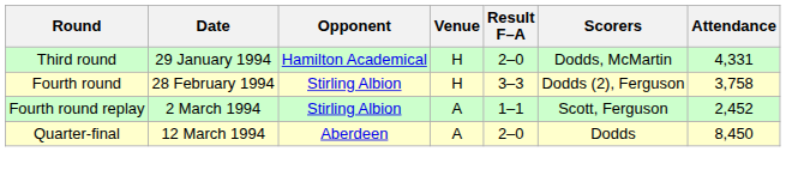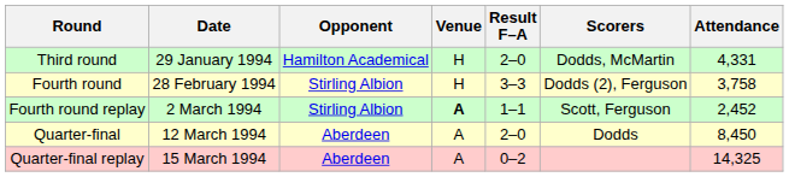 <table class="wikitable sortable" style="text-align:center;">
 <tr>
 <th>Round</th>
 <th>Date</th>
 <th>Opponent</th>
 <th>Venue</th>
 <th>Result<br>F–A</th>
 <th class=unsortable>Scorers</th>
 <th>Attendance</th>
 </tr>
 <tr bgcolor="#CCFFCC">
 <td>Third round</td>
 <td>29 January 1994</td>
 <td><a href='#'>Hamilton Academical</a></td>
 <td>H</td>
 <td>2–0</td>
 <td>Dodds, McMartin</td>
 <td>4,331</td>
 </tr>
 <tr bgcolor="#FFFFCC">
 <td>Fourth round</td>
 <td>28 February 1994</td>
 <td><a href='#'>Stirling Albion</a></td>
 <td>H</td>
 <td>3–3</td>
 <td>Dodds (2), Ferguson</td>
 <td>3,758</td>
 </tr>
 <tr bgcolor="#CCFFCC">
 <td>Fourth round replay</td>
 <td>2 March 1994</td>
 <td><a href='#'>Stirling Albion</a></td>
-<td>A</td>
+<td><strong>A</strong></td>
 <td>1–1</td>
 <td>Scott, Ferguson</td>
 <td>2,452</td>
 </tr>
 <tr bgcolor="#FFFFCC">
 <td>Quarter-final</td>
 <td>12 March 1994</td>
 <td><a href='#'>Aberdeen</a></td>
 <td>A</td>
 <td>2–0</td>
 <td>Dodds</td>
 <td>8,450</td>
 </tr>
+<tr bgcolor="#FFCCCC">
+<td>Quarter-final replay</td>
+<td>15 March 1994</td>
+<td><a href='#'>Aberdeen</a></td>
+<td>A</td>
+<td>0–2</td>
+<td></td>
+<td>14,325</td>
+</tr>
 </table>
